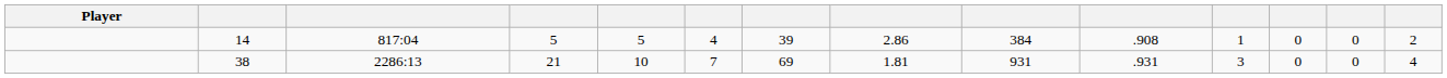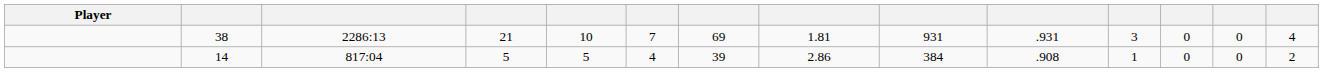 <table class="wikitable sortable" style="width:100%;">
 <tr style="text-align:center; background:#ddd;">
 <th>Player</th>
 <th></th>
 <th></th>
 <th></th>
 <th></th>
 <th></th>
 <th></th>
 <th></th>
 <th></th>
 <th></th>
 <th></th>
 <th></th>
 <th></th>
 <th></th>
 </tr>
 <tr align=center>
 <td></td>
+<td>38</td>
+<td>2286:13</td>
+<td>21</td>
+<td>10</td>
+<td>7</td>
+<td>69</td>
+<td>1.81</td>
+<td>931</td>
+<td>.931</td>
+<td>3</td>
+<td>0</td>
+<td>0</td>
+<td>4</td>
+</tr>
+<tr align=center>
+<td></td>
 <td>14</td>
 <td>817:04</td>
 <td>5</td>
 <td>5</td>
 <td>4</td>
 <td>39</td>
 <td>2.86</td>
 <td>384</td>
 <td>.908</td>
 <td>1</td>
 <td>0</td>
 <td>0</td>
 <td>2</td>
 </tr>
-<tr align=center>
-<td></td>
-<td>38</td>
-<td>2286:13</td>
-<td>21</td>
-<td>10</td>
-<td>7</td>
-<td>69</td>
-<td>1.81</td>
-<td>931</td>
-<td>.931</td>
-<td>3</td>
-<td>0</td>
-<td>0</td>
-<td>4</td>
-</tr>
 </table>
